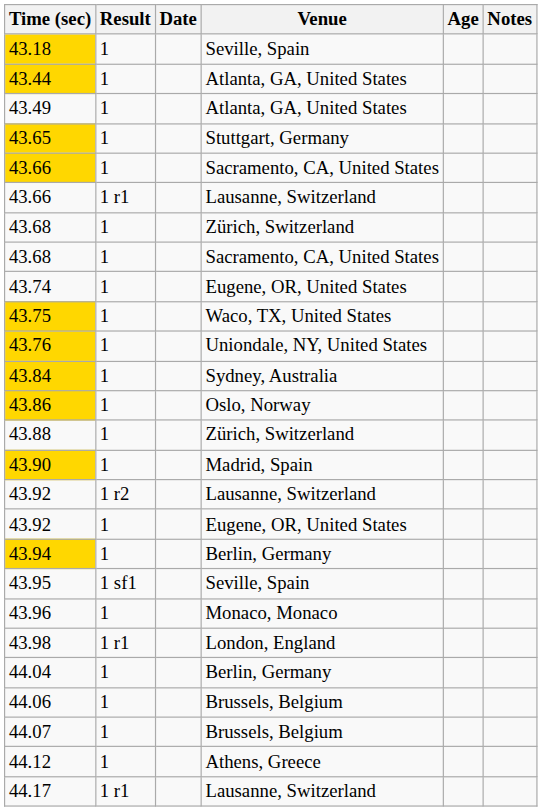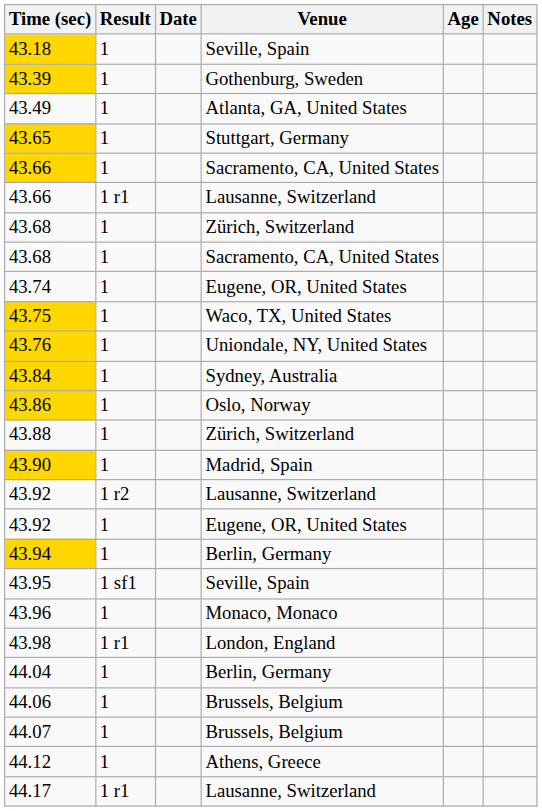 <table class="wikitable sortable">
 <tr>
 <th>Time (sec)</th>
 <th>Result</th>
 <th>Date</th>
 <th>Venue</th>
 <th>Age</th>
 <th>Notes</th>
 </tr>
 <tr>
 <td bgcolor=gold>43.18  </td>
 <td>1</td>
 <td></td>
 <td>Seville, Spain</td>
 <td></td>
 <td></td>
 </tr>
 <tr>
-<td bgcolor=gold>43.44</td>
+<td bgcolor=gold>43.39 </td>
 <td>1</td>
 <td></td>
-<td>Atlanta, GA, United States</td>
+<td>Gothenburg, Sweden</td>
 <td></td>
 <td></td>
 </tr>
 <tr>
 <td>43.49 </td>
 <td>1</td>
 <td></td>
 <td>Atlanta, GA, United States</td>
 <td></td>
 <td></td>
 </tr>
 <tr>
 <td bgcolor=gold>43.65 </td>
 <td>1</td>
 <td></td>
 <td>Stuttgart, Germany</td>
 <td></td>
 <td></td>
 </tr>
 <tr>
 <td bgcolor=gold>43.66</td>
 <td>1</td>
 <td></td>
 <td>Sacramento, CA, United States</td>
 <td></td>
 <td></td>
 </tr>
 <tr>
 <td>43.66</td>
 <td>1 r1</td>
 <td></td>
 <td>Lausanne, Switzerland</td>
 <td></td>
 <td></td>
 </tr>
 <tr>
 <td>43.68</td>
 <td>1</td>
 <td></td>
 <td>Zürich, Switzerland</td>
 <td></td>
 <td></td>
 </tr>
 <tr>
 <td>43.68</td>
 <td>1</td>
 <td></td>
 <td>Sacramento, CA, United States</td>
 <td></td>
 <td></td>
 </tr>
 <tr>
 <td>43.74</td>
 <td>1</td>
 <td></td>
 <td>Eugene, OR, United States</td>
 <td></td>
 <td></td>
 </tr>
 <tr>
 <td bgcolor=gold>43.75</td>
 <td>1</td>
 <td></td>
 <td>Waco, TX, United States</td>
 <td></td>
 <td></td>
 </tr>
 <tr>
 <td bgcolor=gold>43.76</td>
 <td>1</td>
 <td></td>
 <td>Uniondale, NY, United States</td>
 <td></td>
 <td></td>
 </tr>
 <tr>
 <td bgcolor=gold>43.84</td>
 <td>1</td>
 <td></td>
 <td>Sydney, Australia</td>
 <td></td>
 <td></td>
 </tr>
 <tr>
 <td bgcolor=gold>43.86</td>
 <td>1</td>
 <td></td>
 <td>Oslo, Norway</td>
 <td></td>
 <td></td>
 </tr>
 <tr>
 <td>43.88</td>
 <td>1</td>
 <td></td>
 <td>Zürich, Switzerland</td>
 <td></td>
 <td></td>
 </tr>
 <tr>
 <td bgcolor=gold>43.90</td>
 <td>1</td>
 <td></td>
 <td>Madrid, Spain</td>
 <td></td>
 <td></td>
 </tr>
 <tr>
 <td>43.92</td>
 <td>1 r2</td>
 <td></td>
 <td>Lausanne, Switzerland</td>
 <td></td>
 <td></td>
 </tr>
 <tr>
 <td>43.92</td>
 <td>1</td>
 <td></td>
 <td>Eugene, OR, United States</td>
 <td></td>
 <td></td>
 </tr>
 <tr>
 <td bgcolor=gold>43.94</td>
 <td>1</td>
 <td></td>
 <td>Berlin, Germany</td>
 <td></td>
 <td></td>
 </tr>
 <tr>
 <td>43.95</td>
 <td>1 sf1</td>
 <td></td>
 <td>Seville, Spain</td>
 <td></td>
 <td></td>
 </tr>
 <tr>
 <td>43.96</td>
 <td>1</td>
 <td></td>
 <td>Monaco, Monaco</td>
 <td></td>
 <td></td>
 </tr>
 <tr>
 <td>43.98</td>
 <td>1 r1</td>
 <td></td>
 <td>London, England</td>
 <td></td>
 <td></td>
 </tr>
 <tr>
 <td>44.04</td>
 <td>1</td>
 <td></td>
 <td>Berlin, Germany</td>
 <td></td>
 <td></td>
 </tr>
 <tr>
 <td>44.06</td>
 <td>1</td>
 <td></td>
 <td>Brussels, Belgium</td>
 <td></td>
 <td></td>
 </tr>
 <tr>
 <td>44.07</td>
 <td>1</td>
 <td></td>
 <td>Brussels, Belgium</td>
 <td></td>
 <td></td>
 </tr>
 <tr>
 <td>44.12</td>
 <td>1</td>
 <td></td>
 <td>Athens, Greece</td>
 <td></td>
 <td></td>
 </tr>
 <tr>
 <td>44.17</td>
 <td>1 r1</td>
 <td></td>
 <td>Lausanne, Switzerland</td>
 <td></td>
 <td></td>
 </tr>
 </table>
